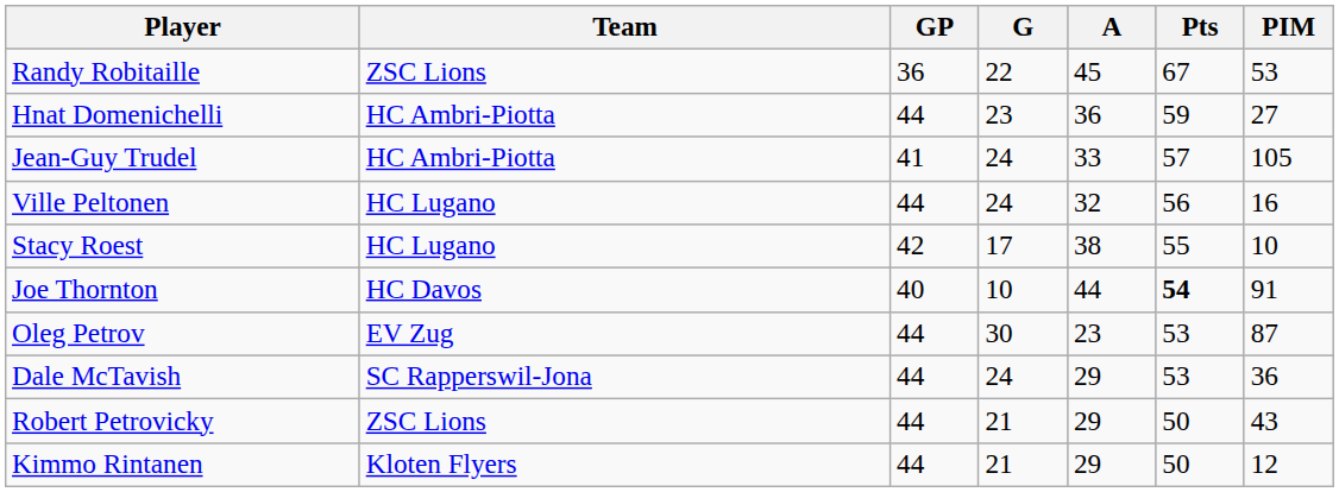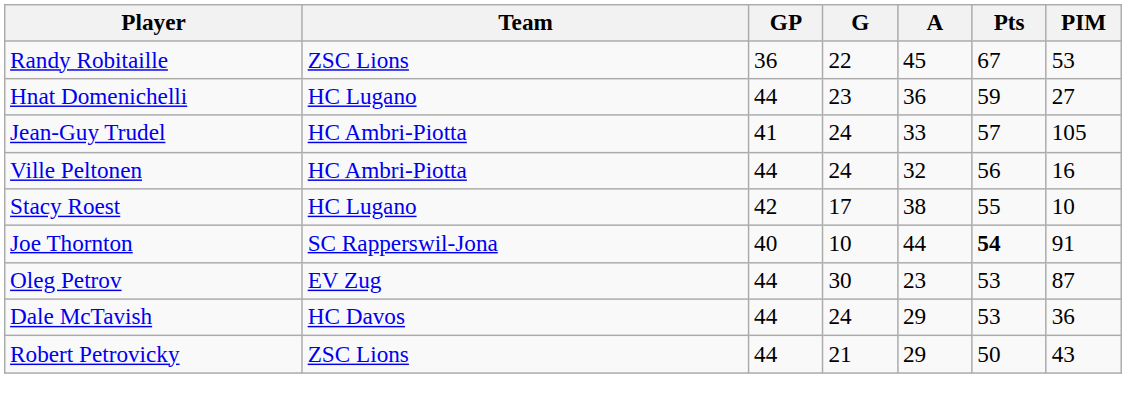 <table class="wikitable">
 <tr>
 <th bgcolor="#DDDDFF" width="20%">Player</th>
 <th bgcolor="#DDDDFF" width="30%">Team</th>
 <th bgcolor="#DDDDFF" width="5%">GP</th>
 <th bgcolor="#DDDDFF" width="5%">G</th>
 <th bgcolor="#DDDDFF" width="5%">A</th>
 <th bgcolor="#DDDDFF" width="5%">Pts</th>
 <th bgcolor="#DDDDFF" width="5%">PIM</th>
 </tr>
 <tr>
 <td><a href='#'>Randy Robitaille</a></td>
 <td><a href='#'>ZSC Lions</a></td>
 <td>36</td>
 <td>22</td>
 <td>45</td>
 <td>67</td>
 <td>53</td>
 </tr>
 <tr>
 <td><a href='#'>Hnat Domenichelli</a></td>
-<td><a href='#'>HC Ambri-Piotta</a></td>
+<td><a href='#'>HC Lugano</a></td>
 <td>44</td>
 <td>23</td>
 <td>36</td>
 <td>59</td>
 <td>27</td>
 </tr>
 <tr>
 <td><a href='#'>Jean-Guy Trudel</a></td>
 <td><a href='#'>HC Ambri-Piotta</a></td>
 <td>41</td>
 <td>24</td>
 <td>33</td>
 <td>57</td>
 <td>105</td>
 </tr>
 <tr>
 <td><a href='#'>Ville Peltonen</a></td>
-<td><a href='#'>HC Lugano</a></td>
+<td><a href='#'>HC Ambri-Piotta</a></td>
 <td>44</td>
 <td>24</td>
 <td>32</td>
 <td>56</td>
 <td>16</td>
 </tr>
 <tr>
 <td><a href='#'>Stacy Roest</a></td>
 <td><a href='#'>HC Lugano</a></td>
 <td>42</td>
 <td>17</td>
 <td>38</td>
 <td>55</td>
 <td>10</td>
 </tr>
 <tr>
 <td><a href='#'>Joe Thornton</a></td>
-<td><a href='#'>HC Davos</a></td>
+<td><a href='#'>SC Rapperswil-Jona</a></td>
 <td>40</td>
 <td>10</td>
 <td>44</td>
 <td><strong>54</strong></td>
 <td>91</td>
 </tr>
 <tr>
 <td><a href='#'>Oleg Petrov</a></td>
 <td><a href='#'>EV Zug</a></td>
 <td>44</td>
 <td>30</td>
 <td>23</td>
 <td>53</td>
 <td>87</td>
 </tr>
 <tr>
 <td><a href='#'>Dale McTavish</a></td>
-<td><a href='#'>SC Rapperswil-Jona</a></td>
+<td><a href='#'>HC Davos</a></td>
 <td>44</td>
 <td>24</td>
 <td>29</td>
 <td>53</td>
 <td>36</td>
 </tr>
 <tr>
 <td><a href='#'>Robert Petrovicky</a></td>
 <td><a href='#'>ZSC Lions</a></td>
 <td>44</td>
 <td>21</td>
 <td>29</td>
 <td>50</td>
 <td>43</td>
 </tr>
-<tr>
-<td><a href='#'>Kimmo Rintanen</a></td>
-<td><a href='#'>Kloten Flyers</a></td>
-<td>44</td>
-<td>21</td>
-<td>29</td>
-<td>50</td>
-<td>12</td>
-</tr>
 </table>
